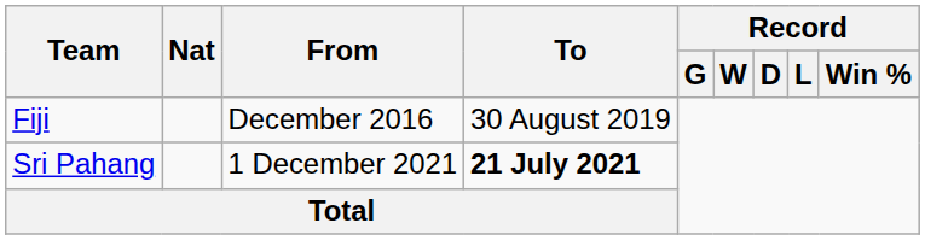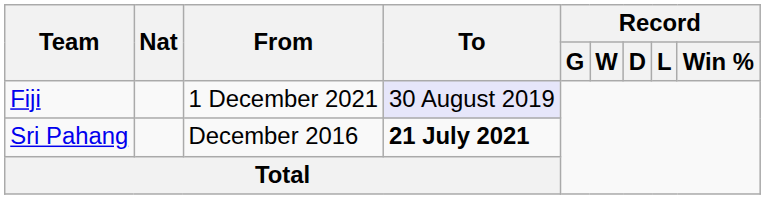 <table class="wikitable" style="text-align: center">
 <tr>
 <th rowspan="2">Team</th>
 <th rowspan="2">Nat</th>
 <th rowspan="2">From</th>
 <th rowspan="2">To</th>
 <th colspan="5">Record</th>
 </tr>
 <tr>
 <th>G</th>
 <th>W</th>
 <th>D</th>
 <th>L</th>
 <th>Win %</th>
 </tr>
 <tr>
 <td align=left><a href='#'>Fiji</a></td>
 <td></td>
-<td align=left>December 2016</td>
-<td align=left>30 August 2019<br></td>
+<td align=left>1 December 2021</td>
+<td align=left style="background: lavender;">30 August 2019<br></td>
 </tr>
 <tr>
 <td align=left><a href='#'>Sri Pahang</a></td>
 <td></td>
-<td align=left>1 December 2021</td>
+<td align=left>December 2016</td>
 <td align=left><strong>21 July 2021<br></strong></td>
 </tr>
 <tr>
 <th colspan="4">Total<br></th>
 </tr>
 </table>
